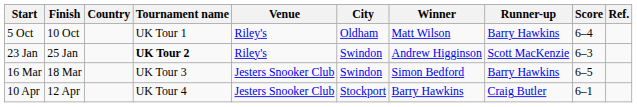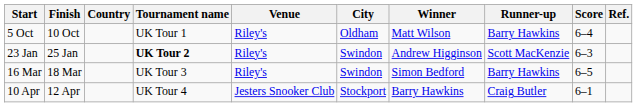 <table class="wikitable sortable" style="font-size: 85%">
 <tr>
 <th>Start</th>
 <th>Finish</th>
 <th>Country</th>
 <th>Tournament name</th>
 <th>Venue</th>
 <th>City</th>
 <th>Winner</th>
 <th>Runner-up</th>
 <th>Score</th>
 <th>Ref.</th>
 </tr>
 <tr>
 <td>5 Oct</td>
 <td>10 Oct</td>
 <td></td>
 <td>UK Tour 1</td>
 <td><a href='#'>Riley's</a></td>
 <td><a href='#'>Oldham</a></td>
 <td> <a href='#'>Matt Wilson</a></td>
 <td> <a href='#'>Barry Hawkins</a></td>
 <td>6–4</td>
 <td></td>
 </tr>
 <tr>
 <td>23 Jan</td>
 <td>25 Jan</td>
 <td></td>
 <td><strong>UK Tour 2</strong></td>
 <td><a href='#'>Riley's</a></td>
 <td><a href='#'>Swindon</a></td>
 <td> <a href='#'>Andrew Higginson</a></td>
 <td> <a href='#'>Scott MacKenzie</a></td>
 <td>6–3</td>
 <td></td>
 </tr>
 <tr>
 <td>16 Mar</td>
 <td>18 Mar</td>
 <td></td>
 <td>UK Tour 3</td>
-<td><a href='#'>Jesters Snooker Club</a></td>
+<td><a href='#'>Riley's</a></td>
 <td><a href='#'>Swindon</a></td>
 <td> <a href='#'>Simon Bedford</a></td>
 <td> <a href='#'>Barry Hawkins</a></td>
 <td>6–5</td>
 <td></td>
 </tr>
 <tr>
 <td>10 Apr</td>
 <td>12 Apr</td>
 <td></td>
 <td>UK Tour 4</td>
 <td><a href='#'>Jesters Snooker Club</a></td>
 <td><a href='#'>Stockport</a></td>
 <td> <a href='#'>Barry Hawkins</a></td>
 <td> <a href='#'>Craig Butler</a></td>
 <td>6–1</td>
 <td></td>
 </tr>
 </table>
